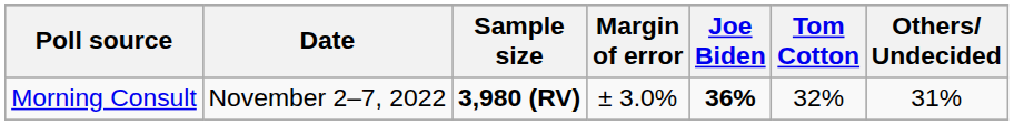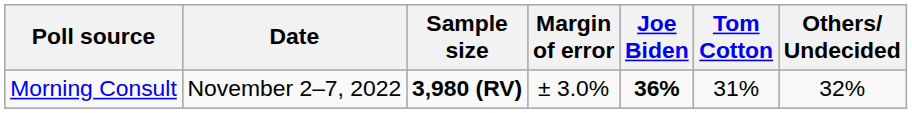 <table class="wikitable sortable mw-datatable" style="text-align:center;font-size:90%;line-height:17px">
 <tr>
 <th>Poll source</th>
 <th>Date</th>
 <th>Sample<br>size</th>
 <th>Margin<br>of error</th>
 <th class="unsortable"><a href='#'>Joe<br>Biden</a><br><small></small></th>
 <th class="unsortable"><a href='#'>Tom<br>Cotton</a><br><small></small></th>
 <th class="unsortable">Others/<br>Undecided</th>
 </tr>
 <tr>
 <td><a href='#'>Morning Consult</a></td>
 <td data-sort-value="2022-11-07">November 2–7, 2022</td>
 <td><strong>3,980 (RV)</strong></td>
 <td>± 3.0%</td>
 <td><strong>36%</strong></td>
+<td>31%</td>
 <td>32%</td>
-<td>31%</td>
 </tr>
 </table>
